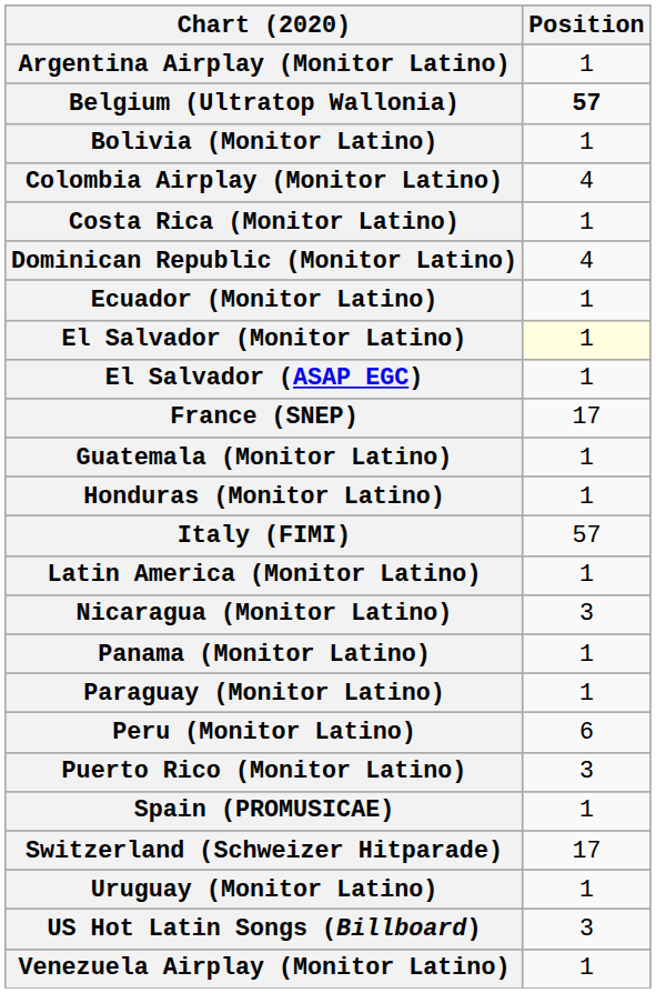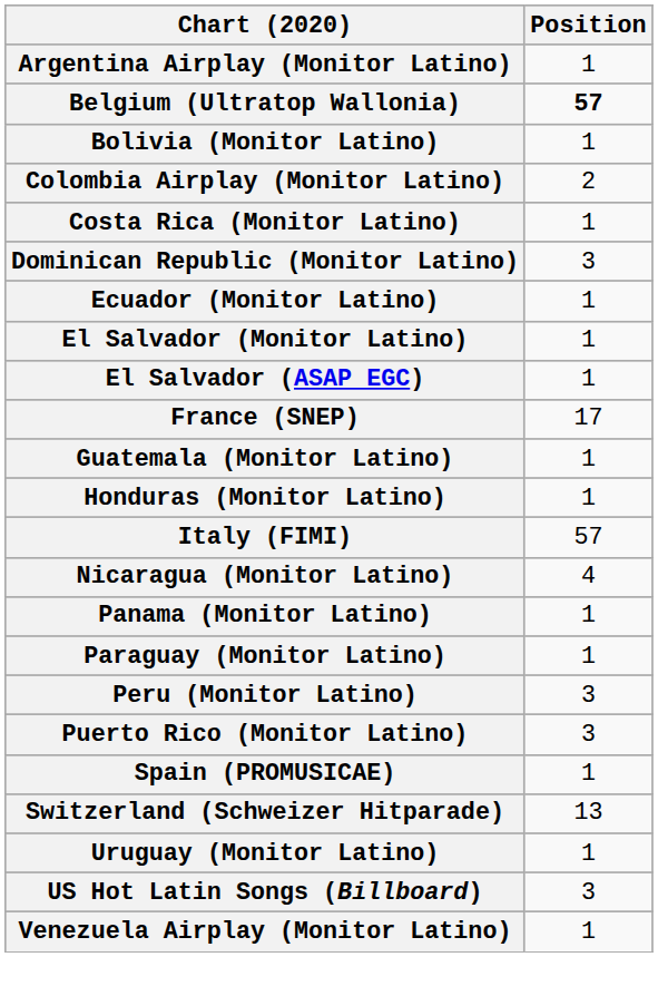 <table class="wikitable plainrowheaders sortable" style="text-align:center">
 <tr>
 <th scope="col">Chart (2020)</th>
 <th scope="col">Position</th>
 </tr>
 <tr>
 <th scope="row">Argentina Airplay (Monitor Latino)</th>
 <td>1</td>
 </tr>
 <tr>
 <th scope="row">Belgium (Ultratop Wallonia)</th>
 <td><strong>57</strong></td>
 </tr>
 <tr>
 <th scope="row">Bolivia (Monitor Latino)</th>
 <td>1</td>
 </tr>
 <tr>
 <th scope="row">Colombia Airplay (Monitor Latino)</th>
-<td>4</td>
+<td>2</td>
 </tr>
 <tr>
 <th scope="row">Costa Rica (Monitor Latino)</th>
 <td>1</td>
 </tr>
 <tr>
 <th scope="row">Dominican Republic (Monitor Latino)</th>
-<td>4</td>
+<td>3</td>
 </tr>
 <tr>
 <th scope="row">Ecuador (Monitor Latino)</th>
 <td>1</td>
 </tr>
 <tr>
 <th scope="row">El Salvador (Monitor Latino)</th>
-<td style="background: lightyellow;">1</td>
+<td>1</td>
 </tr>
 <tr>
 <th scope="row">El Salvador (<a href='#'>ASAP EGC</a>)</th>
 <td>1</td>
 </tr>
 <tr>
 <th scope="row">France (SNEP)</th>
 <td>17</td>
 </tr>
 <tr>
 <th scope="row">Guatemala (Monitor Latino)</th>
 <td>1</td>
 </tr>
 <tr>
 <th scope="row">Honduras (Monitor Latino)</th>
 <td>1</td>
 </tr>
 <tr>
 <th scope="row">Italy (FIMI)</th>
 <td>57</td>
 </tr>
 <tr>
-<th scope="row">Latin America (Monitor Latino)</th>
-<td>1</td>
-</tr>
-<tr>
 <th scope="row">Nicaragua (Monitor Latino)</th>
-<td>3</td>
+<td>4</td>
 </tr>
 <tr>
 <th scope="row">Panama (Monitor Latino)</th>
 <td>1</td>
 </tr>
 <tr>
 <th scope="row">Paraguay (Monitor Latino)</th>
 <td>1</td>
 </tr>
 <tr>
 <th scope="row">Peru (Monitor Latino)</th>
-<td>6</td>
+<td>3</td>
 </tr>
 <tr>
 <th scope="row">Puerto Rico (Monitor Latino)</th>
 <td>3</td>
 </tr>
 <tr>
 <th scope="row">Spain (PROMUSICAE)</th>
 <td>1</td>
 </tr>
 <tr>
 <th scope="row">Switzerland (Schweizer Hitparade)</th>
-<td>17</td>
+<td>13</td>
 </tr>
 <tr>
 <th scope="row">Uruguay (Monitor Latino)</th>
 <td>1</td>
 </tr>
 <tr>
 <th scope="row">US Hot Latin Songs (<em>Billboard</em>)</th>
 <td>3</td>
 </tr>
 <tr>
 <th scope="row">Venezuela Airplay (Monitor Latino)</th>
 <td>1</td>
 </tr>
 </table>
